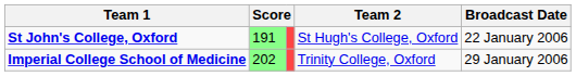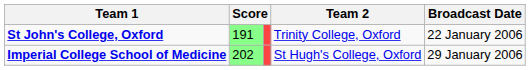 <table class="wikitable" border="1">
 <tr>
 <th>Team 1</th>
 <th colspan=2>Score</th>
 <th>Team 2</th>
 <th>Broadcast Date</th>
 </tr>
 <tr>
 <td><strong><a href='#'>St John's College, Oxford</a></strong></td>
 <td style="background:#88ff88">191</td>
 <td style="background:#ff4444"></td>
-<td><a href='#'>St Hugh's College, Oxford</a></td>
+<td><a href='#'>Trinity College, Oxford</a></td>
 <td>22 January 2006</td>
 </tr>
 <tr>
 <td><strong><a href='#'>Imperial College School of Medicine</a></strong></td>
 <td style="background:#88ff88">202</td>
 <td style="background:#ff4444"></td>
-<td><a href='#'>Trinity College, Oxford</a></td>
+<td><a href='#'>St Hugh's College, Oxford</a></td>
 <td>29 January 2006</td>
 </tr>
 </table>
